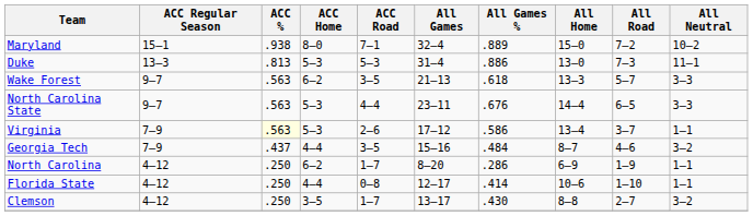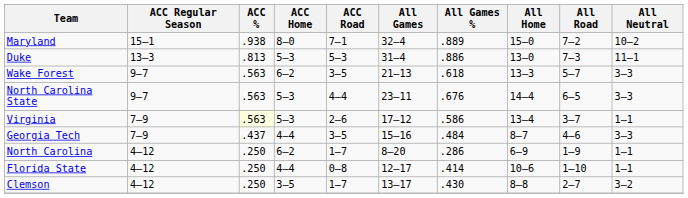 <table class="wikitable">
 <tr>
 <th>Team</th>
 <th>ACC Regular Season</th>
 <th>ACC %</th>
 <th>ACC Home</th>
 <th>ACC Road</th>
 <th>All Games</th>
 <th>All Games %</th>
 <th>All Home</th>
 <th>All Road</th>
 <th>All Neutral</th>
 </tr>
 <tr>
 <td><a href='#'>Maryland</a></td>
 <td>15–1</td>
 <td>.938</td>
 <td>8–0</td>
 <td>7–1</td>
 <td>32–4</td>
 <td>.889</td>
 <td>15–0</td>
 <td>7–2</td>
 <td>10–2</td>
 </tr>
 <tr>
 <td><a href='#'>Duke</a></td>
 <td>13–3</td>
 <td>.813</td>
 <td>5–3</td>
 <td>5–3</td>
 <td>31–4</td>
 <td>.886</td>
 <td>13–0</td>
 <td>7–3</td>
 <td>11–1</td>
 </tr>
 <tr>
 <td><a href='#'>Wake Forest</a></td>
 <td>9–7</td>
 <td>.563</td>
 <td>6–2</td>
 <td>3–5</td>
 <td>21–13</td>
 <td>.618</td>
 <td>13–3</td>
 <td>5–7</td>
 <td>3–3</td>
 </tr>
 <tr>
 <td><a href='#'>North Carolina State</a></td>
 <td>9–7</td>
 <td>.563</td>
 <td>5–3</td>
 <td>4–4</td>
 <td>23–11</td>
 <td>.676</td>
 <td>14–4</td>
 <td>6–5</td>
 <td>3–3</td>
 </tr>
 <tr>
 <td><a href='#'>Virginia</a></td>
 <td>7–9</td>
 <td style="background: lightyellow;">.563</td>
 <td>5–3</td>
 <td>2–6</td>
 <td>17–12</td>
 <td>.586</td>
 <td>13–4</td>
 <td>3–7</td>
 <td>1–1</td>
 </tr>
 <tr>
 <td><a href='#'>Georgia Tech</a></td>
 <td>7–9</td>
 <td>.437</td>
 <td>4–4</td>
 <td>3–5</td>
 <td>15–16</td>
 <td>.484</td>
 <td>8–7</td>
 <td>4–6</td>
-<td>3–2</td>
+<td>3–3</td>
 </tr>
 <tr>
 <td><a href='#'>North Carolina</a></td>
 <td>4–12</td>
 <td>.250</td>
 <td>6–2</td>
 <td>1–7</td>
 <td>8–20</td>
 <td>.286</td>
 <td>6–9</td>
 <td>1–9</td>
 <td>1–1</td>
 </tr>
 <tr>
 <td><a href='#'>Florida State</a></td>
 <td>4–12</td>
 <td>.250</td>
 <td>4–4</td>
 <td>0–8</td>
 <td>12–17</td>
 <td>.414</td>
 <td>10–6</td>
 <td>1–10</td>
 <td>1–1</td>
 </tr>
 <tr>
 <td><a href='#'>Clemson</a></td>
 <td>4–12</td>
 <td>.250</td>
 <td>3–5</td>
 <td>1–7</td>
 <td>13–17</td>
 <td>.430</td>
 <td>8–8</td>
 <td>2–7</td>
 <td>3–2</td>
 </tr>
 <tr>
 </tr>
 </table>
